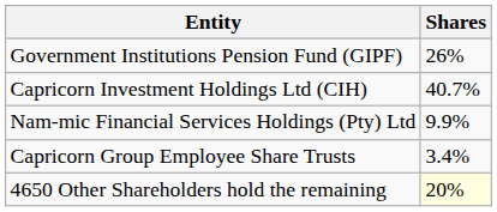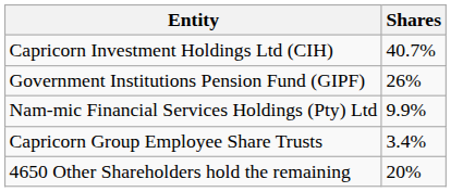 <table class="wikitable">
 <tr>
 <th>Entity</th>
 <th>Shares</th>
 </tr>
 <tr>
+<td>Capricorn Investment Holdings Ltd (CIH)</td>
+<td>40.7%</td>
+</tr>
+<tr>
 <td>Government Institutions Pension Fund (GIPF)</td>
 <td>26%</td>
-</tr>
-<tr>
-<td>Capricorn Investment Holdings Ltd (CIH)</td>
-<td>40.7%</td>
 </tr>
 <tr>
 <td>Nam-mic Financial Services Holdings (Pty) Ltd</td>
 <td>9.9%</td>
 </tr>
 <tr>
 <td>Capricorn Group Employee Share Trusts</td>
 <td>3.4%</td>
 </tr>
 <tr>
 <td>4650 Other Shareholders hold the remaining</td>
-<td style="background: lightyellow;">20%</td>
+<td>20%</td>
 </tr>
 </table>
